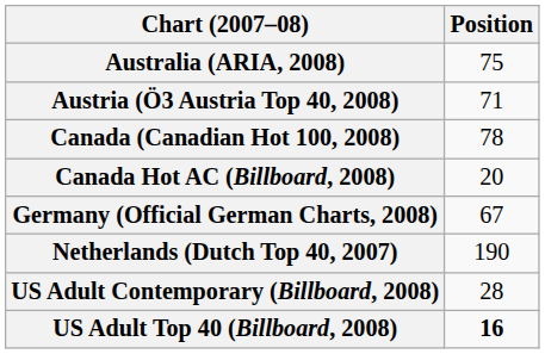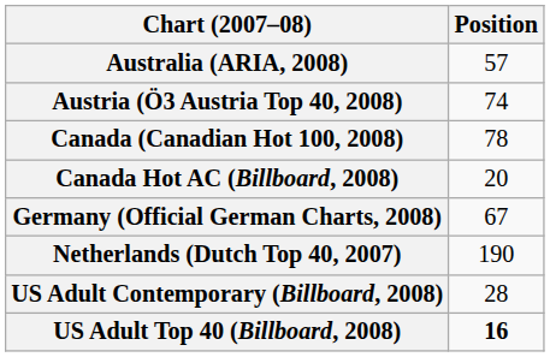 <table class="wikitable sortable plainrowheaders">
 <tr>
 <th>Chart (2007–08)</th>
 <th>Position</th>
 </tr>
 <tr>
 <th scope="row">Australia (ARIA, 2008)</th>
-<td style="text-align:center;">75</td>
+<td style="text-align:center;">57</td>
 </tr>
 <tr>
 <th scope="row">Austria (Ö3 Austria Top 40, 2008)</th>
-<td style="text-align:center;">71</td>
+<td style="text-align:center;">74</td>
 </tr>
 <tr>
 <th scope="row">Canada (Canadian Hot 100, 2008)</th>
 <td style="text-align:center;">78</td>
 </tr>
 <tr>
 <th scope="row">Canada Hot AC (<em>Billboard</em>, 2008)</th>
 <td style="text-align:center;">20</td>
 </tr>
 <tr>
 <th scope="row">Germany (Official German Charts, 2008)</th>
 <td style="text-align:center;">67</td>
 </tr>
 <tr>
 <th scope="row">Netherlands (Dutch Top 40, 2007)</th>
 <td style="text-align:center;">190</td>
 </tr>
 <tr>
 <th scope="row">US Adult Contemporary (<em>Billboard</em>, 2008)</th>
 <td style="text-align:center;">28</td>
 </tr>
 <tr>
 <th scope="row">US Adult Top 40 (<em>Billboard</em>, 2008)</th>
 <td style="text-align:center;"><strong>16</strong></td>
 </tr>
 </table>
